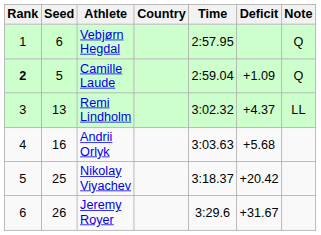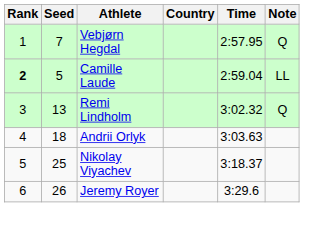 <table class="wikitable sortable" style="text-align:center" width=60%>
 <tr>
 <th>Rank</th>
 <th>Seed</th>
 <th>Athlete</th>
 <th>Country</th>
 <th>Time</th>
-<th data-sort-type=number>Deficit</th>
 <th>Note</th>
 </tr>
 <tr bgcolor=ccffcc>
 <td>1</td>
-<td>6</td>
+<td>7</td>
 <td align=left><a href='#'>Vebjørn Hegdal</a></td>
 <td align=left></td>
 <td>2:57.95</td>
-<td></td>
 <td>Q</td>
 </tr>
 <tr bgcolor=ccffcc>
 <td><strong>2</strong></td>
 <td>5</td>
 <td align=left><a href='#'>Camille Laude</a></td>
 <td align=left></td>
 <td>2:59.04</td>
-<td>+1.09</td>
-<td>Q</td>
+<td>LL</td>
 </tr>
 <tr bgcolor=ccffcc>
 <td>3</td>
 <td>13</td>
 <td align=left><a href='#'>Remi Lindholm</a></td>
 <td align=left></td>
 <td>3:02.32</td>
-<td>+4.37</td>
-<td>LL</td>
+<td>Q</td>
 </tr>
 <tr>
 <td>4</td>
-<td>16</td>
+<td>18</td>
 <td align=left><a href='#'>Andrii Orlyk</a></td>
 <td align=left></td>
 <td>3:03.63</td>
-<td>+5.68</td>
 <td></td>
 </tr>
 <tr>
 <td>5</td>
 <td>25</td>
 <td align=left><a href='#'>Nikolay Viyachev</a></td>
 <td align=left></td>
 <td>3:18.37</td>
-<td>+20.42</td>
 <td></td>
 </tr>
 <tr>
 <td>6</td>
 <td>26</td>
 <td align=left><a href='#'>Jeremy Royer</a></td>
 <td align=left></td>
 <td>3:29.6</td>
-<td>+31.67</td>
 <td></td>
 </tr>
 </table>
